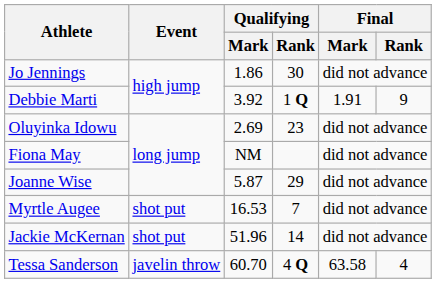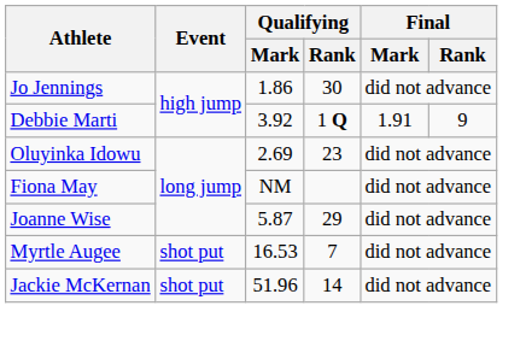 <table class=wikitable style="font-size:90%">
 <tr>
 <th rowspan="2">Athlete</th>
 <th rowspan="2">Event</th>
 <th colspan="2">Qualifying</th>
 <th colspan="2">Final</th>
 </tr>
 <tr>
 <th>Mark</th>
 <th>Rank</th>
 <th>Mark</th>
 <th>Rank</th>
 </tr>
 <tr style="text-align:center">
 <td style="text-align:left"><a href='#'>Jo Jennings</a></td>
 <td style="text-align:left" rowspan=2><a href='#'>high jump</a></td>
 <td>1.86</td>
 <td>30</td>
 <td colspan=2>did not advance</td>
 </tr>
 <tr style="text-align:center">
 <td style="text-align:left"><a href='#'>Debbie Marti</a></td>
 <td>3.92</td>
 <td>1 <strong>Q</strong></td>
 <td>1.91</td>
 <td>9</td>
 </tr>
 <tr style="text-align:center">
 <td style="text-align:left"><a href='#'>Oluyinka Idowu</a></td>
 <td style="text-align:left" rowspan=3><a href='#'>long jump</a></td>
 <td>2.69</td>
 <td>23</td>
 <td colspan=2>did not advance</td>
 </tr>
 <tr style="text-align:center">
 <td style="text-align:left"><a href='#'>Fiona May</a></td>
 <td>NM</td>
 <td></td>
 <td colspan=2>did not advance</td>
 </tr>
 <tr style="text-align:center">
 <td style="text-align:left"><a href='#'>Joanne Wise</a></td>
 <td>5.87</td>
 <td>29</td>
 <td colspan=2>did not advance</td>
 </tr>
 <tr style="text-align:center">
 <td style="text-align:left"><a href='#'>Myrtle Augee</a></td>
 <td style="text-align:left"><a href='#'>shot put</a></td>
 <td>16.53</td>
 <td>7</td>
 <td colspan=2>did not advance</td>
 </tr>
 <tr style="text-align:center">
 <td style="text-align:left"><a href='#'>Jackie McKernan</a></td>
 <td style="text-align:left"><a href='#'>shot put</a></td>
 <td>51.96</td>
 <td>14</td>
 <td colspan=2>did not advance</td>
 </tr>
-<tr style="text-align:center">
-<td style="text-align:left"><a href='#'>Tessa Sanderson</a></td>
-<td style="text-align:left"><a href='#'>javelin throw</a></td>
-<td>60.70</td>
-<td>4 <strong>Q</strong></td>
-<td>63.58</td>
-<td>4</td>
-</tr>
 </table>
